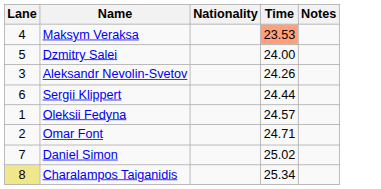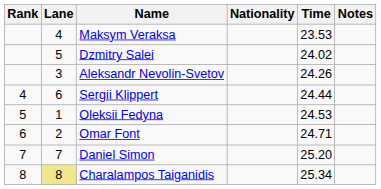 <table class="wikitable sortable" style="text-align:center">
 <tr>
+<th>Rank</th>
 <th>Lane</th>
 <th>Name</th>
 <th>Nationality</th>
 <th>Time</th>
 <th>Notes</th>
 </tr>
 <tr>
+<td></td>
 <td>4</td>
 <td align=left><a href='#'>Maksym Veraksa</a></td>
 <td align=left></td>
-<td style="background: lightsalmon;">23.53</td>
+<td>23.53</td>
 <td></td>
 </tr>
 <tr>
+<td></td>
 <td>5</td>
 <td align=left><a href='#'>Dzmitry Salei</a></td>
 <td align=left></td>
-<td>24.00</td>
+<td>24.02</td>
 <td></td>
 </tr>
 <tr>
+<td></td>
 <td>3</td>
 <td align=left><a href='#'>Aleksandr Nevolin-Svetov</a></td>
 <td align=left></td>
 <td>24.26</td>
 <td></td>
 </tr>
 <tr>
+<td>4</td>
 <td>6</td>
 <td align=left><a href='#'>Sergii Klippert</a></td>
 <td align=left></td>
 <td>24.44</td>
 <td></td>
 </tr>
 <tr>
+<td>5</td>
 <td>1</td>
 <td align=left><a href='#'>Oleksii Fedyna</a></td>
 <td align=left></td>
-<td>24.57</td>
+<td>24.53</td>
 <td></td>
 </tr>
 <tr>
+<td>6</td>
 <td>2</td>
 <td align=left><a href='#'>Omar Font</a></td>
 <td align=left></td>
 <td>24.71</td>
 <td></td>
 </tr>
 <tr>
 <td>7</td>
+<td>7</td>
 <td align=left><a href='#'>Daniel Simon</a></td>
 <td align=left></td>
-<td>25.02</td>
+<td>25.20</td>
 <td></td>
 </tr>
 <tr>
+<td>8</td>
 <td style="background: khaki;">8</td>
 <td align=left><a href='#'>Charalampos Taiganidis</a></td>
 <td align=left></td>
 <td>25.34</td>
 <td></td>
 </tr>
 </table>
